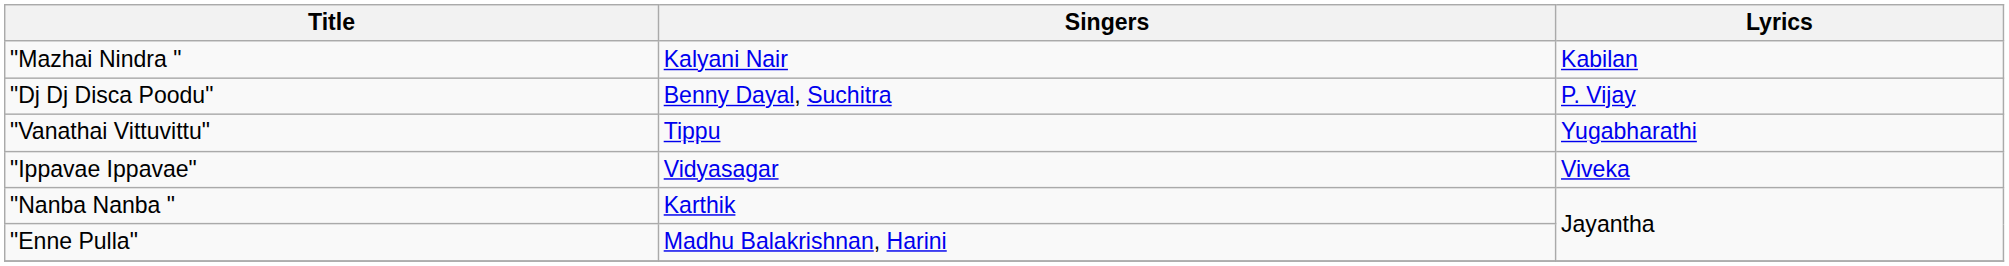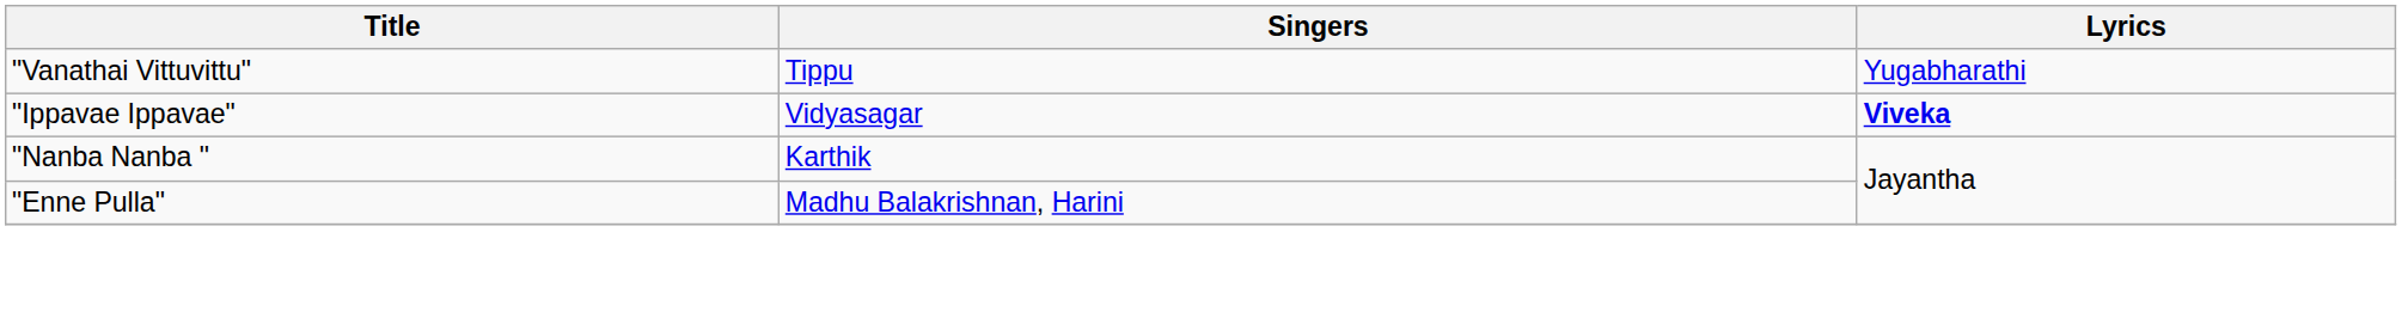 <table class="wikitable" width="70%">
 <tr>
 <th>Title</th>
 <th>Singers</th>
 <th>Lyrics</th>
-</tr>
-<tr>
-<td>"Mazhai Nindra "</td>
-<td><a href='#'>Kalyani Nair</a></td>
-<td><a href='#'>Kabilan</a></td>
-</tr>
-<tr>
-<td>"Dj Dj Disca Poodu"</td>
-<td><a href='#'>Benny Dayal</a>, <a href='#'>Suchitra</a></td>
-<td><a href='#'>P. Vijay</a></td>
 </tr>
 <tr>
 <td>"Vanathai Vittuvittu"</td>
 <td><a href='#'>Tippu</a></td>
 <td><a href='#'>Yugabharathi</a></td>
 </tr>
 <tr>
 <td>"Ippavae Ippavae"</td>
 <td><a href='#'>Vidyasagar</a></td>
-<td><a href='#'>Viveka</a></td>
+<td><strong><a href='#'>Viveka</a></strong></td>
 </tr>
 <tr>
 <td>"Nanba Nanba "</td>
 <td><a href='#'>Karthik</a></td>
 <td rowspan=2>Jayantha</td>
 </tr>
 <tr>
 <td>"Enne Pulla"</td>
 <td><a href='#'>Madhu Balakrishnan</a>, <a href='#'>Harini</a></td>
 </tr>
 <tr>
 </tr>
 </table>
